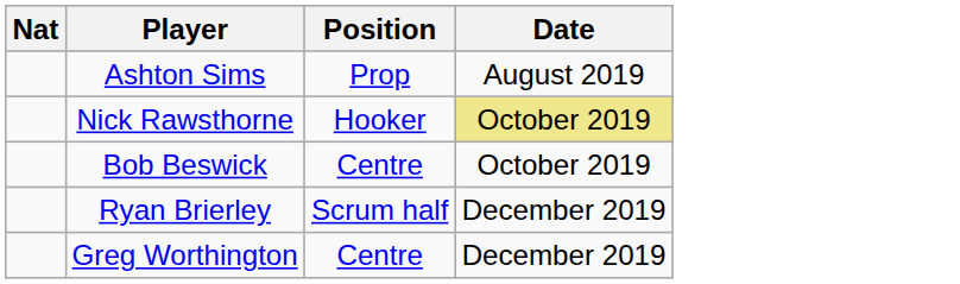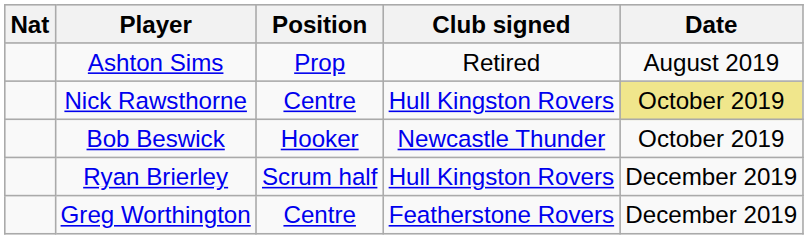 <table class="wikitable sortable" style="font-size:95%; text-align:center;">
 <tr>
 <th>Nat</th>
 <th>Player</th>
 <th>Position</th>
+<th>Club signed</th>
 <th>Date</th>
 </tr>
 <tr>
 <td></td>
 <td><a href='#'>Ashton Sims</a></td>
 <td><a href='#'>Prop</a></td>
+<td>Retired</td>
 <td>August 2019</td>
 </tr>
 <tr>
 <td></td>
 <td><a href='#'>Nick Rawsthorne</a></td>
-<td><a href='#'>Hooker</a></td>
+<td><a href='#'>Centre</a></td>
+<td> <a href='#'>Hull Kingston Rovers</a></td>
 <td style="background: khaki;">October 2019</td>
 </tr>
 <tr>
 <td></td>
 <td><a href='#'>Bob Beswick</a></td>
-<td><a href='#'>Centre</a></td>
+<td><a href='#'>Hooker</a></td>
+<td> <a href='#'>Newcastle Thunder</a></td>
 <td>October 2019</td>
 </tr>
 <tr>
 <td></td>
 <td><a href='#'>Ryan Brierley</a></td>
 <td><a href='#'>Scrum half</a></td>
+<td> <a href='#'>Hull Kingston Rovers</a></td>
 <td>December 2019</td>
 </tr>
 <tr>
 <td></td>
 <td><a href='#'>Greg Worthington</a> </td>
 <td><a href='#'>Centre</a></td>
+<td> <a href='#'>Featherstone Rovers</a></td>
 <td>December 2019</td>
 </tr>
 </table>
